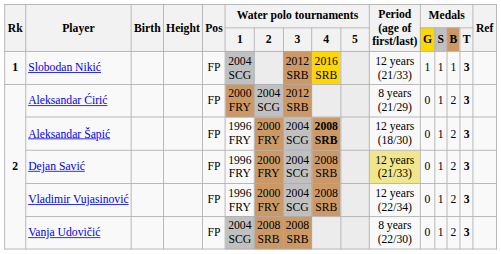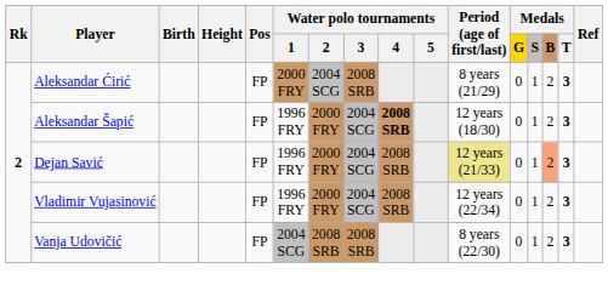 <table class="wikitable sortable" style="text-align: center; font-size: 90%; margin-left: 1em;">
 <tr>
 <th rowspan="2">Rk</th>
 <th rowspan="2">Player</th>
 <th rowspan="2">Birth</th>
 <th rowspan="2">Height</th>
 <th rowspan="2">Pos</th>
 <th colspan="5">Water polo tournaments</th>
 <th rowspan="2">Period<br>(age of<br>first/last)</th>
 <th colspan="4">Medals</th>
 <th rowspan="2" class="unsortable">Ref</th>
 </tr>
 <tr>
 <th>1</th>
 <th style="width: 2em;" class="unsortable">2</th>
 <th style="width: 2em;" class="unsortable">3</th>
 <th style="width: 2em;" class="unsortable">4</th>
 <th style="width: 2em;" class="unsortable">5</th>
 <th style="background-color: gold;">G</th>
 <th style="background-color: silver;">S</th>
 <th style="background-color: #cc9966;">B</th>
 <th>T</th>
 </tr>
 <tr>
-<td><strong>1</strong></td>
-<td style="text-align: left;" data-sort-value="Nikić, Slobodan"><a href='#'>Slobodan Nikić</a></td>
-<td></td>
-<td></td>
-<td>FP</td>
-<td style="background-color: silver;">2004<br>SCG</td>
-<td style="background-color: #ececec;"></td>
-<td style="background-color: #cc9966;">2012<br>SRB</td>
-<td style="background-color: gold;">2016<br>SRB</td>
-<td style="background-color: #ececec;"></td>
-<td>12 years<br>(21/33)</td>
-<td>1</td>
-<td>1</td>
-<td>1</td>
-<td><strong>3</strong></td>
-<td></td>
-</tr>
-<tr>
 <td rowspan="5"><strong>2</strong></td>
 <td style="text-align: left;" data-sort-value="Ćirić, Aleksandar"><a href='#'>Aleksandar Ćirić</a></td>
 <td></td>
 <td></td>
 <td>FP</td>
 <td style="background-color: #cc9966;">2000<br>FRY</td>
 <td style="background-color: silver;">2004<br>SCG</td>
-<td style="background-color: #cc9966;">2012<br>SRB</td>
+<td style="background-color: #cc9966;">2008<br>SRB</td>
 <td style="background-color: #ececec;"></td>
 <td style="background-color: #ececec;"></td>
 <td>8 years<br>(21/29)</td>
 <td>0</td>
 <td>1</td>
 <td>2</td>
 <td><strong>3</strong></td>
 <td></td>
 </tr>
 <tr>
 <td style="text-align: left;" data-sort-value="Šapić, Aleksandar"><a href='#'>Aleksandar Šapić</a></td>
 <td></td>
 <td></td>
 <td>FP</td>
 <td>1996<br>FRY</td>
 <td style="background-color: #cc9966;">2000<br>FRY</td>
 <td style="background-color: silver;">2004<br>SCG</td>
 <td style="background-color: #cc9966;"><strong>2008<br>SRB</strong></td>
 <td style="background-color: #ececec;"></td>
 <td>12 years<br>(18/30)</td>
 <td>0</td>
 <td>1</td>
 <td>2</td>
 <td><strong>3</strong></td>
 <td></td>
 </tr>
 <tr>
 <td style="text-align: left;" data-sort-value="Savić, Dejan"><a href='#'>Dejan Savić</a></td>
 <td></td>
 <td></td>
 <td>FP</td>
 <td>1996<br>FRY</td>
 <td style="background-color: #cc9966;">2000<br>FRY</td>
 <td style="background-color: silver;">2004<br>SCG</td>
 <td style="background-color: #cc9966;">2008<br>SRB</td>
 <td style="background-color: #ececec;"></td>
 <td style="background: khaki;">12 years<br>(21/33)</td>
 <td>0</td>
 <td>1</td>
-<td>2</td>
+<td style="background: lightsalmon;">2</td>
 <td><strong>3</strong></td>
 <td></td>
 </tr>
 <tr>
 <td style="text-align: left;" data-sort-value="Vujasinović, Vladimir"><a href='#'>Vladimir Vujasinović</a></td>
 <td></td>
 <td></td>
 <td>FP</td>
 <td>1996<br>FRY</td>
 <td style="background-color: #cc9966;">2000<br>FRY</td>
 <td style="background-color: silver;">2004<br>SCG</td>
 <td style="background-color: #cc9966;">2008<br>SRB</td>
 <td style="background-color: #ececec;"></td>
 <td>12 years<br>(22/34)</td>
 <td>0</td>
 <td>1</td>
 <td>2</td>
 <td><strong>3</strong></td>
 <td></td>
 </tr>
 <tr>
 <td style="text-align: left;" data-sort-value="Udovičić, Vanja"><a href='#'>Vanja Udovičić</a></td>
 <td></td>
 <td></td>
 <td>FP</td>
 <td style="background-color: silver;">2004<br>SCG</td>
 <td style="background-color: #cc9966;">2008<br>SRB</td>
 <td style="background-color: #cc9966;">2008<br>SRB</td>
 <td style="background-color: #ececec;"></td>
 <td style="background-color: #ececec;"></td>
 <td>8 years<br>(22/30)</td>
 <td>0</td>
 <td>1</td>
 <td>2</td>
 <td><strong>3</strong></td>
 <td></td>
 </tr>
 </table>
